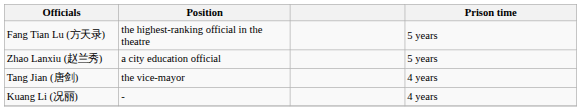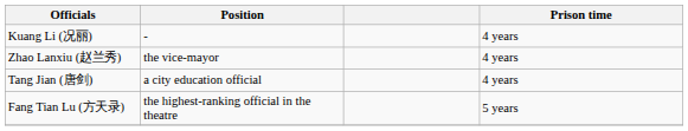 <table class="wikitable">
 <tr>
 <th width="20%">Officials</th>
 <th width="30%">Position</th>
 <th></th>
 <th width="30%">Prison time</th>
 </tr>
 <tr>
+<td>Kuang Li (况丽)</td>
+<td>-</td>
+<td></td>
+<td>4 years</td>
+</tr>
+<tr>
+<td>Zhao Lanxiu (赵兰秀)</td>
+<td>the vice-mayor</td>
+<td></td>
+<td>4 years</td>
+</tr>
+<tr>
+<td>Tang Jian (唐剑)</td>
+<td>a city education official</td>
+<td></td>
+<td>4 years</td>
+</tr>
+<tr>
 <td>Fang Tian Lu (方天录)</td>
 <td>the highest-ranking official in the theatre</td>
 <td></td>
 <td>5 years</td>
 </tr>
 <tr>
-<td>Zhao Lanxiu (赵兰秀)</td>
-<td>a city education official</td>
-<td></td>
-<td>5 years</td>
-</tr>
-<tr>
-<td>Tang Jian (唐剑)</td>
-<td>the vice-mayor</td>
-<td></td>
-<td>4 years</td>
-</tr>
-<tr>
-<td>Kuang Li (况丽)</td>
-<td>-</td>
-<td></td>
-<td>4 years</td>
-</tr>
-<tr>
 </tr>
 </table>
